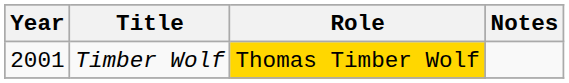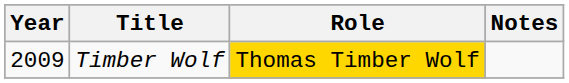 <table class="wikitable sortable">
 <tr>
 <th>Year</th>
 <th>Title</th>
 <th>Role</th>
 <th class="unsortable">Notes</th>
 </tr>
 <tr>
-<td>2001</td>
+<td>2009</td>
 <td><em>Timber Wolf</em></td>
 <td style="background: gold;">Thomas Timber Wolf</td>
 <td></td>
 </tr>
 </table>
